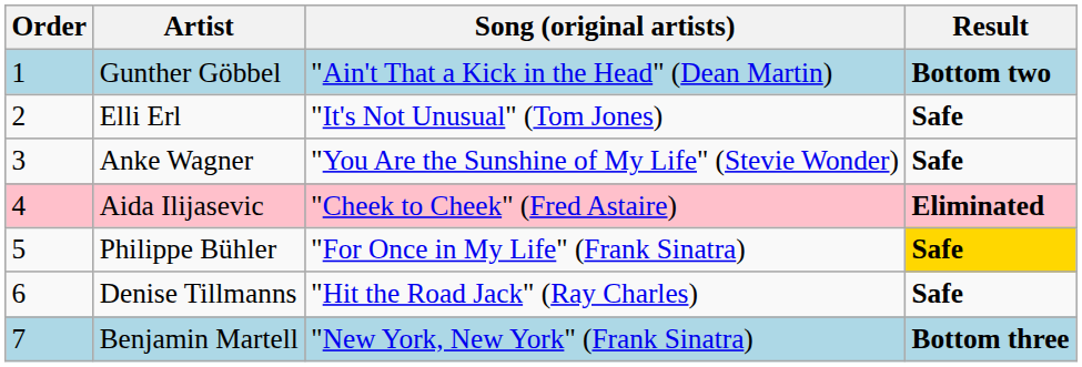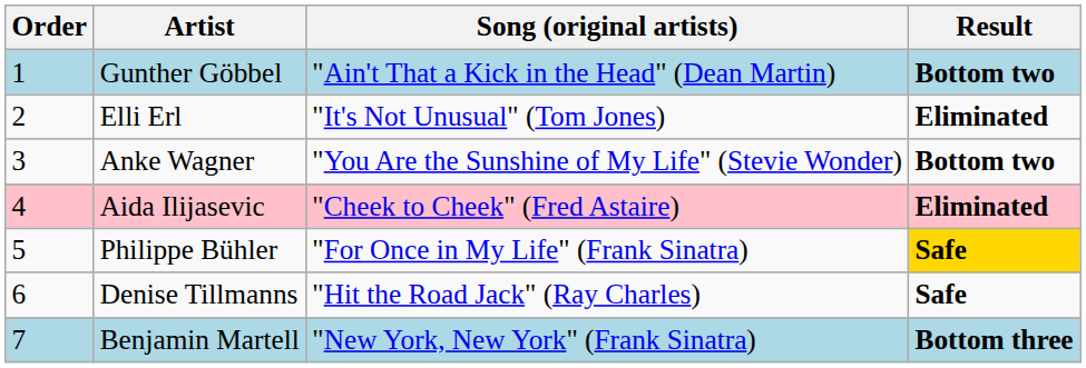 <table class=wikitable>
 <tr>
 <th>Order</th>
 <th>Artist</th>
 <th>Song (original artists)</th>
 <th>Result</th>
 </tr>
 <tr style="background:lightblue;">
 <td>1</td>
 <td>Gunther Göbbel</td>
 <td>"<a href='#'>Ain't That a Kick in the Head</a>" (<a href='#'>Dean Martin</a>)</td>
 <td><strong>Bottom two</strong></td>
 </tr>
 <tr>
 <td>2</td>
 <td>Elli Erl</td>
 <td>"<a href='#'>It's Not Unusual</a>" (<a href='#'>Tom Jones</a>)</td>
-<td><strong>Safe</strong></td>
+<td><strong>Eliminated</strong></td>
 </tr>
 <tr>
 <td>3</td>
 <td>Anke Wagner</td>
 <td>"<a href='#'>You Are the Sunshine of My Life</a>" (<a href='#'>Stevie Wonder</a>)</td>
-<td><strong>Safe</strong></td>
+<td><strong>Bottom two</strong></td>
 </tr>
 <tr style="background:pink;">
 <td>4</td>
 <td>Aida Ilijasevic</td>
 <td>"<a href='#'>Cheek to Cheek</a>" (<a href='#'>Fred Astaire</a>)</td>
 <td><strong>Eliminated</strong></td>
 </tr>
 <tr>
 <td>5</td>
 <td>Philippe Bühler</td>
 <td>"<a href='#'>For Once in My Life</a>" (<a href='#'>Frank Sinatra</a>)</td>
 <td style="background: gold;"><strong>Safe</strong></td>
 </tr>
 <tr>
 <td>6</td>
 <td>Denise Tillmanns</td>
 <td>"<a href='#'>Hit the Road Jack</a>" (<a href='#'>Ray Charles</a>)</td>
 <td><strong>Safe</strong></td>
 </tr>
 <tr style="background:lightblue;">
 <td>7</td>
 <td>Benjamin Martell</td>
 <td>"<a href='#'>New York, New York</a>" (<a href='#'>Frank Sinatra</a>)</td>
 <td><strong>Bottom three</strong></td>
 </tr>
 </table>
